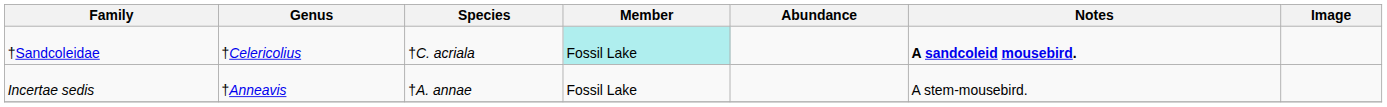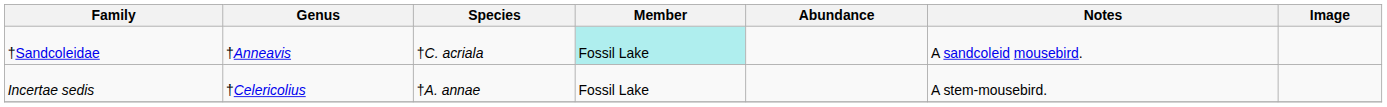 <table class="wikitable" style="margin:auto;width:100%;">
 <tr>
 <th>Family</th>
 <th>Genus</th>
 <th>Species</th>
 <th>Member</th>
 <th>Abundance</th>
 <th>Notes</th>
 <th>Image</th>
 </tr>
 <tr>
 <td><br>†<a href='#'>Sandcoleidae</a></td>
-<td><br>†<em><a href='#'>Celericolius</a></em></td>
+<td><br>†<em><a href='#'>Anneavis</a></em></td>
 <td><br>†<em>C. acriala </em></td>
 <td style="background: paleturquoise;"><br>Fossil Lake</td>
 <td></td>
-<td><strong><br>A <a href='#'>sandcoleid</a> <a href='#'>mousebird</a>.</strong></td>
+<td><br>A <a href='#'>sandcoleid</a> <a href='#'>mousebird</a>.</td>
 <td></td>
 </tr>
 <tr>
 <td><br><em>Incertae sedis</em></td>
-<td><br>†<em><a href='#'>Anneavis</a></em></td>
+<td><br>†<em><a href='#'>Celericolius</a></em></td>
 <td><br>†<em>A. annae</em></td>
 <td><br>Fossil Lake</td>
 <td></td>
 <td><br>A stem-mousebird.</td>
 <td></td>
 </tr>
 <tr>
 </tr>
 </table>
